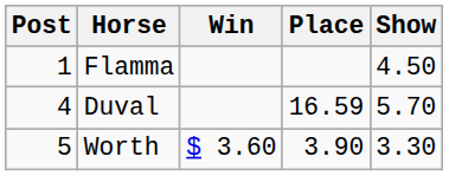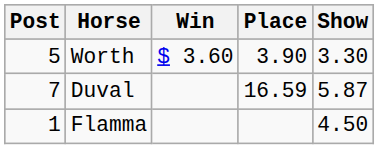 <table class="wikitable" border="1">
 <tr>
 <th>Post</th>
 <th>Horse</th>
 <th>Win</th>
 <th>Place</th>
 <th>Show</th>
 </tr>
 <tr>
+<td align="right">5</td>
+<td>Worth</td>
+<td align="right"><a href='#'>$</a> 3.60</td>
+<td align="right">3.90</td>
+<td align="right">3.30</td>
+</tr>
+<tr>
+<td align="right">7</td>
+<td>Duval</td>
+<td></td>
+<td align="right">16.59</td>
+<td align="right">5.87</td>
+</tr>
+<tr>
 <td align="right">1</td>
 <td>Flamma</td>
 <td></td>
 <td></td>
 <td align="right">4.50</td>
 </tr>
-<tr>
-<td align="right">4</td>
-<td>Duval</td>
-<td></td>
-<td align="right">16.59</td>
-<td align="right">5.70</td>
-</tr>
-<tr>
-<td align="right">5</td>
-<td>Worth</td>
-<td align="right"><a href='#'>$</a> 3.60</td>
-<td align="right">3.90</td>
-<td align="right">3.30</td>
-</tr>
 </table>
